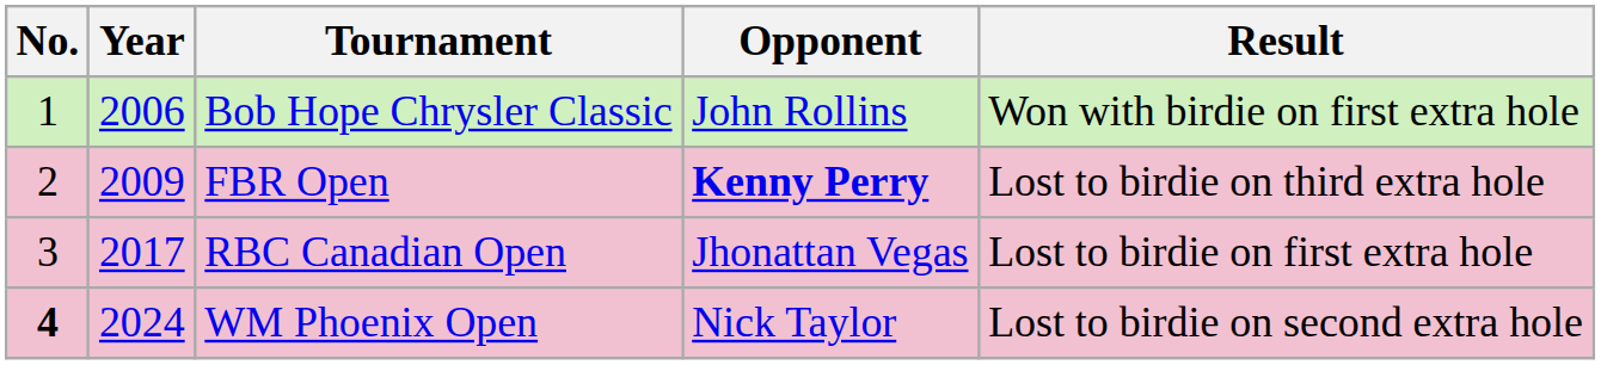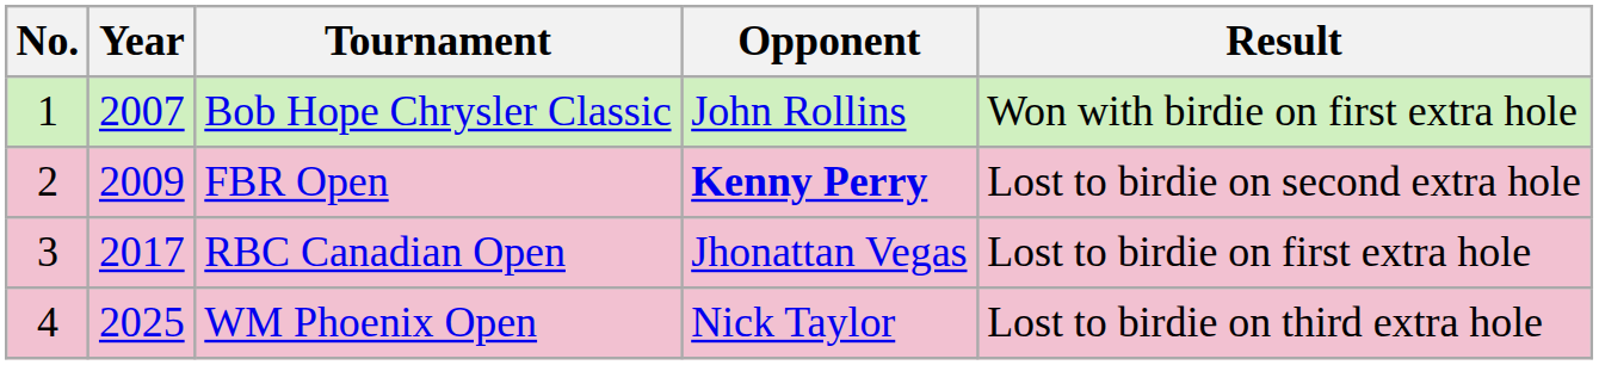 <table class="wikitable" style="font-size:95%;">
 <tr>
 <th>No.</th>
 <th>Year</th>
 <th>Tournament</th>
 <th>Opponent</th>
 <th>Result</th>
 </tr>
 <tr style="background:#D0F0C0;">
 <td align=center>1</td>
-<td><a href='#'>2006</a></td>
+<td><a href='#'>2007</a></td>
 <td><a href='#'>Bob Hope Chrysler Classic</a></td>
 <td> <a href='#'>John Rollins</a></td>
 <td>Won with birdie on first extra hole</td>
 </tr>
 <tr style="background:#F2C1D1;">
 <td align=center>2</td>
 <td><a href='#'>2009</a></td>
 <td><a href='#'>FBR Open</a></td>
 <td><strong> <a href='#'>Kenny Perry</a></strong></td>
-<td>Lost to birdie on third extra hole</td>
+<td>Lost to birdie on second extra hole</td>
 </tr>
 <tr style="background:#F2C1D1;">
 <td align=center>3</td>
 <td><a href='#'>2017</a></td>
 <td><a href='#'>RBC Canadian Open</a></td>
 <td> <a href='#'>Jhonattan Vegas</a></td>
 <td>Lost to birdie on first extra hole</td>
 </tr>
 <tr style="background:#F2C1D1;">
-<td align=center><strong>4</strong></td>
-<td><a href='#'>2024</a></td>
+<td align=center>4</td>
+<td><a href='#'>2025</a></td>
 <td><a href='#'>WM Phoenix Open</a></td>
 <td> <a href='#'>Nick Taylor</a></td>
-<td>Lost to birdie on second extra hole</td>
+<td>Lost to birdie on third extra hole</td>
 </tr>
 </table>
